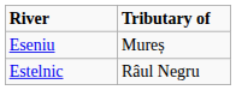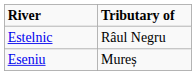 <table class="wikitable">
 <tr>
 <td width="100pt"><strong>River</strong></td>
 <td width="100pt"><strong>Tributary of</strong></td>
 </tr>
 <tr>
+<td><a href='#'>Estelnic</a></td>
+<td>Râul Negru</td>
+</tr>
+<tr>
 <td><a href='#'>Eseniu</a></td>
 <td>Mureș</td>
 </tr>
-<tr>
-<td><a href='#'>Estelnic</a></td>
-<td>Râul Negru</td>
-</tr>
 </table>
